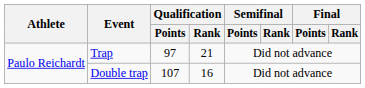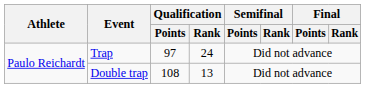 <table class="wikitable" style="font-size:90%">
 <tr>
 <th rowspan="2">Athlete</th>
 <th rowspan="2">Event</th>
 <th colspan=2>Qualification</th>
 <th colspan=2>Semifinal</th>
 <th colspan=2>Final</th>
 </tr>
 <tr style="font-size:95%">
 <th>Points</th>
 <th>Rank</th>
 <th>Points</th>
 <th>Rank</th>
 <th>Points</th>
 <th>Rank</th>
 </tr>
 <tr align=center>
 <td align=left rowspan=2><a href='#'>Paulo Reichardt</a></td>
 <td align=left><a href='#'>Trap</a></td>
 <td>97</td>
-<td>21</td>
+<td>24</td>
 <td colspan=4>Did not advance</td>
 </tr>
 <tr align=center>
 <td align=left><a href='#'>Double trap</a></td>
-<td>107</td>
-<td>16</td>
+<td>108</td>
+<td>13</td>
 <td colspan=4>Did not advance</td>
 </tr>
 </table>
